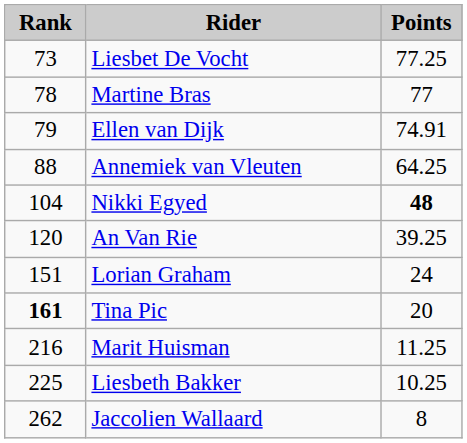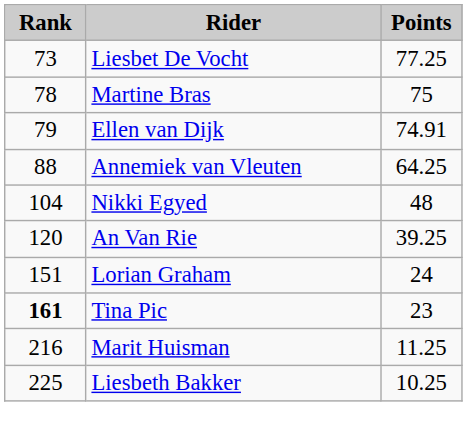 <table class="wikitable alternance" style="text-align:center;">
 <tr>
 <th scope="col" style="background-color:#CCCCCC; width:50px;">Rank</th>
 <th scope="col" style="background-color:#CCCCCC; width:200px;">Rider</th>
 <th scope="col" style="background-color:#CCCCCC; width:50px;">Points</th>
 </tr>
 <tr>
 <td>73</td>
 <td style="text-align:left;"> <a href='#'>Liesbet De Vocht</a></td>
 <td>77.25</td>
 </tr>
 <tr>
 <td>78</td>
 <td style="text-align:left;"> <a href='#'>Martine Bras</a></td>
-<td>77</td>
+<td>75</td>
 </tr>
 <tr>
 <td>79</td>
 <td style="text-align:left;"> <a href='#'>Ellen van Dijk</a></td>
 <td>74.91</td>
 </tr>
 <tr>
 <td>88</td>
 <td style="text-align:left;"> <a href='#'>Annemiek van Vleuten</a></td>
 <td>64.25</td>
 </tr>
 <tr>
 <td>104</td>
 <td style="text-align:left;"> <a href='#'>Nikki Egyed</a></td>
-<td><strong>48</strong></td>
+<td>48</td>
 </tr>
 <tr>
 <td>120</td>
 <td style="text-align:left;"> <a href='#'>An Van Rie</a></td>
 <td>39.25</td>
 </tr>
 <tr>
 <td>151</td>
 <td style="text-align:left;"> <a href='#'>Lorian Graham</a></td>
 <td>24</td>
 </tr>
 <tr>
 <td><strong>161</strong></td>
 <td style="text-align:left;"> <a href='#'>Tina Pic</a></td>
-<td>20</td>
+<td>23</td>
 </tr>
 <tr>
 <td>216</td>
 <td style="text-align:left;"> <a href='#'>Marit Huisman</a></td>
 <td>11.25</td>
 </tr>
 <tr>
 <td>225</td>
 <td style="text-align:left;"> <a href='#'>Liesbeth Bakker</a></td>
 <td>10.25</td>
 </tr>
-<tr>
-<td>262</td>
-<td style="text-align:left;"> <a href='#'>Jaccolien Wallaard</a></td>
-<td>8</td>
-</tr>
 </table>
